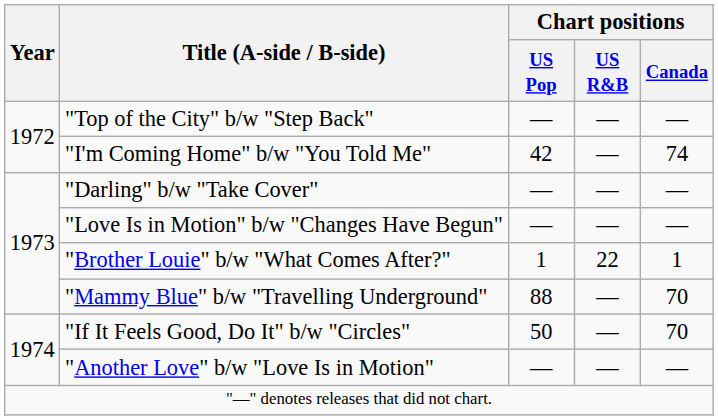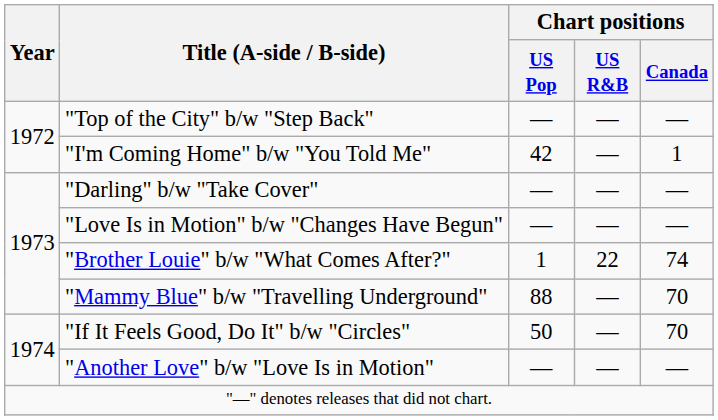 <table class="wikitable">
 <tr>
 <th scope="col" rowspan="2">Year</th>
 <th scope="col" rowspan="2">Title (A-side / B-side)</th>
 <th scope="col" colspan="3">Chart positions</th>
 </tr>
 <tr>
 <th style="width:40px;"><small><a href='#'>US Pop</a></small><br></th>
 <th style="width:40px;"><small><a href='#'>US R&B</a></small><br></th>
 <th style="width:40px;"><small><a href='#'>Canada</a></small><br></th>
 </tr>
 <tr>
 <td rowspan="2">1972</td>
 <td>"Top of the City" b/w "Step Back"</td>
 <td align=center>―</td>
 <td align=center>―</td>
 <td align=center>―</td>
 </tr>
 <tr>
 <td>"I'm Coming Home" b/w "You Told Me"</td>
 <td align=center>42</td>
 <td align=center>―</td>
-<td align=center>74</td>
+<td align=center>1</td>
 </tr>
 <tr>
 <td rowspan="4">1973</td>
 <td>"Darling" b/w "Take Cover"</td>
 <td align=center>―</td>
 <td align=center>―</td>
 <td align=center>―</td>
 </tr>
 <tr>
 <td>"Love Is in Motion" b/w "Changes Have Begun"</td>
 <td align=center>―</td>
 <td align=center>―</td>
 <td align=center>―</td>
 </tr>
 <tr>
 <td>"<a href='#'>Brother Louie</a>" b/w "What Comes After?"</td>
 <td align=center>1</td>
 <td align=center>22</td>
-<td align=center>1</td>
+<td align=center>74</td>
 </tr>
 <tr>
 <td>"<a href='#'>Mammy Blue</a>" b/w "Travelling Underground"</td>
 <td align=center>88</td>
 <td align=center>―</td>
 <td align=center>70</td>
 </tr>
 <tr>
 <td rowspan="2">1974</td>
 <td>"If It Feels Good, Do It" b/w "Circles"</td>
 <td align=center>50</td>
 <td align=center>―</td>
 <td align=center>70</td>
 </tr>
 <tr>
 <td>"<a href='#'>Another Love</a>" b/w "Love Is in Motion"</td>
 <td align=center>―</td>
 <td align=center>―</td>
 <td align=center>―</td>
 </tr>
 <tr>
 <td colspan="7" style="text-align:center; font-size:9pt;">"—" denotes releases that did not chart.</td>
 </tr>
 </table>
